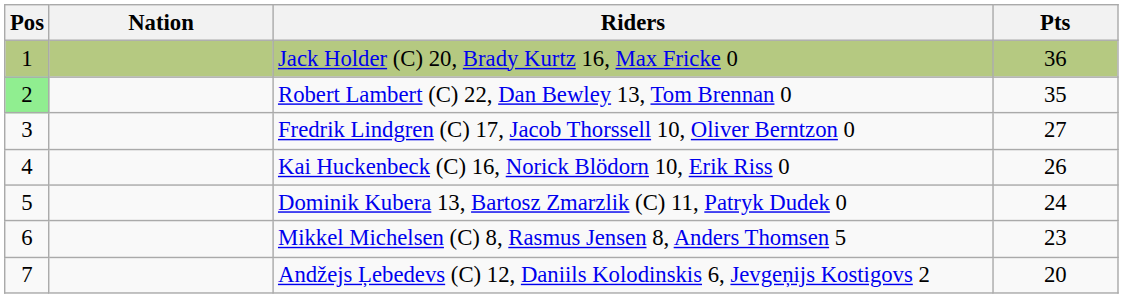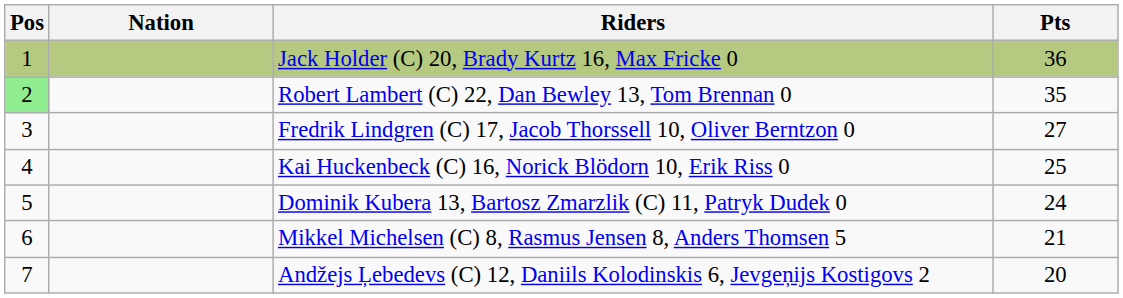 <table class="wikitable" style="font-size: 100%">
 <tr>
 <th width=20>Pos</th>
 <th width=150>Nation</th>
 <th width=500>Riders</th>
 <th width=80>Pts</th>
 </tr>
 <tr align=center style="background-color: #b5c981;">
 <td>1</td>
 <td align="left"></td>
 <td align="left"><a href='#'>Jack Holder</a> (C) 20, <a href='#'>Brady Kurtz</a> 16, <a href='#'>Max Fricke</a> 0</td>
 <td>36</td>
 </tr>
 <tr align=center >
 <td style="background: lightgreen;">2</td>
 <td align="left"></td>
 <td align="left"><a href='#'>Robert Lambert</a> (C) 22, <a href='#'>Dan Bewley</a> 13, <a href='#'>Tom Brennan</a> 0</td>
 <td>35</td>
 </tr>
 <tr align=center >
 <td>3</td>
 <td align="left"></td>
 <td align="left"><a href='#'>Fredrik Lindgren</a> (C) 17, <a href='#'>Jacob Thorssell</a> 10, <a href='#'>Oliver Berntzon</a> 0</td>
 <td>27</td>
 </tr>
 <tr align=center>
 <td>4</td>
 <td align="left"></td>
 <td align="left"><a href='#'>Kai Huckenbeck</a> (C) 16, <a href='#'>Norick Blödorn</a> 10, <a href='#'>Erik Riss</a> 0</td>
-<td>26</td>
+<td>25</td>
 </tr>
 <tr align=center>
 <td>5</td>
 <td align="left"></td>
 <td align="left"><a href='#'>Dominik Kubera</a> 13, <a href='#'>Bartosz Zmarzlik</a> (C) 11, <a href='#'>Patryk Dudek</a> 0</td>
 <td>24</td>
 </tr>
 <tr align=center>
 <td>6</td>
 <td align="left"></td>
 <td align="left"><a href='#'>Mikkel Michelsen</a> (C) 8, <a href='#'>Rasmus Jensen</a> 8, <a href='#'>Anders Thomsen</a> 5</td>
-<td>23</td>
+<td>21</td>
 </tr>
 <tr align=center>
 <td>7</td>
 <td align="left"></td>
 <td align="left"><a href='#'>Andžejs Ļebedevs</a> (C) 12, <a href='#'>Daniils Kolodinskis</a> 6, <a href='#'>Jevgeņijs Kostigovs</a> 2</td>
 <td>20</td>
 </tr>
 </table>
